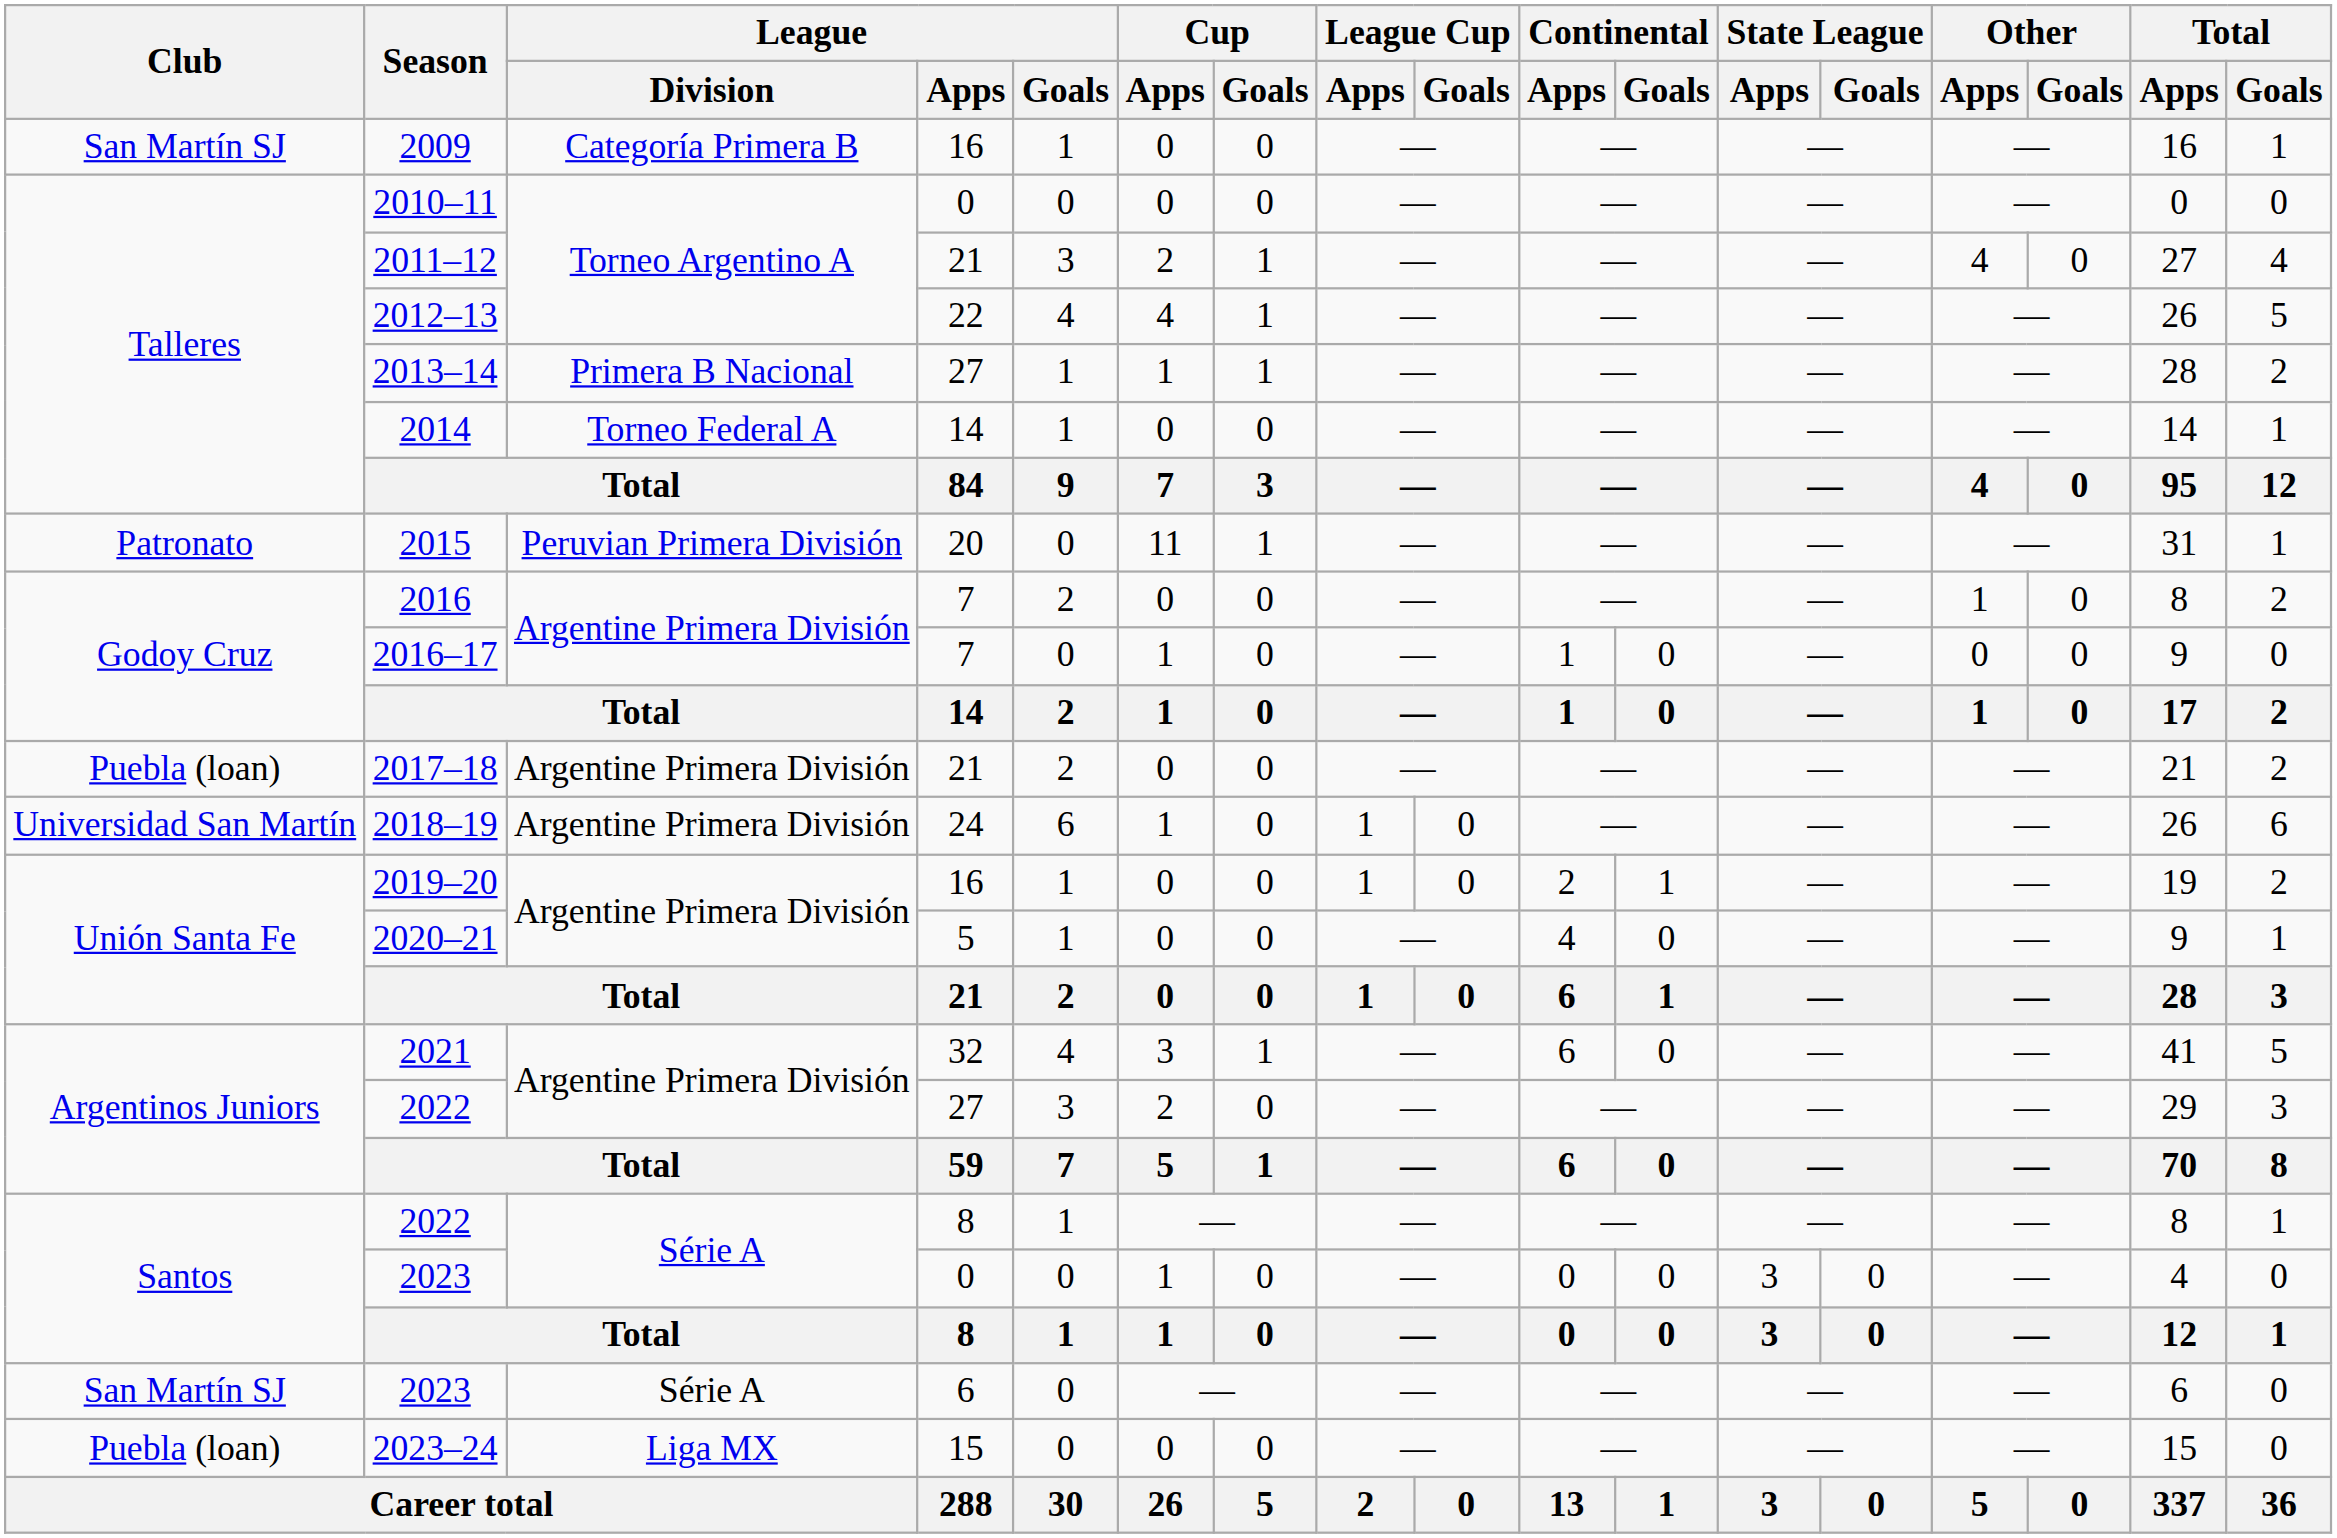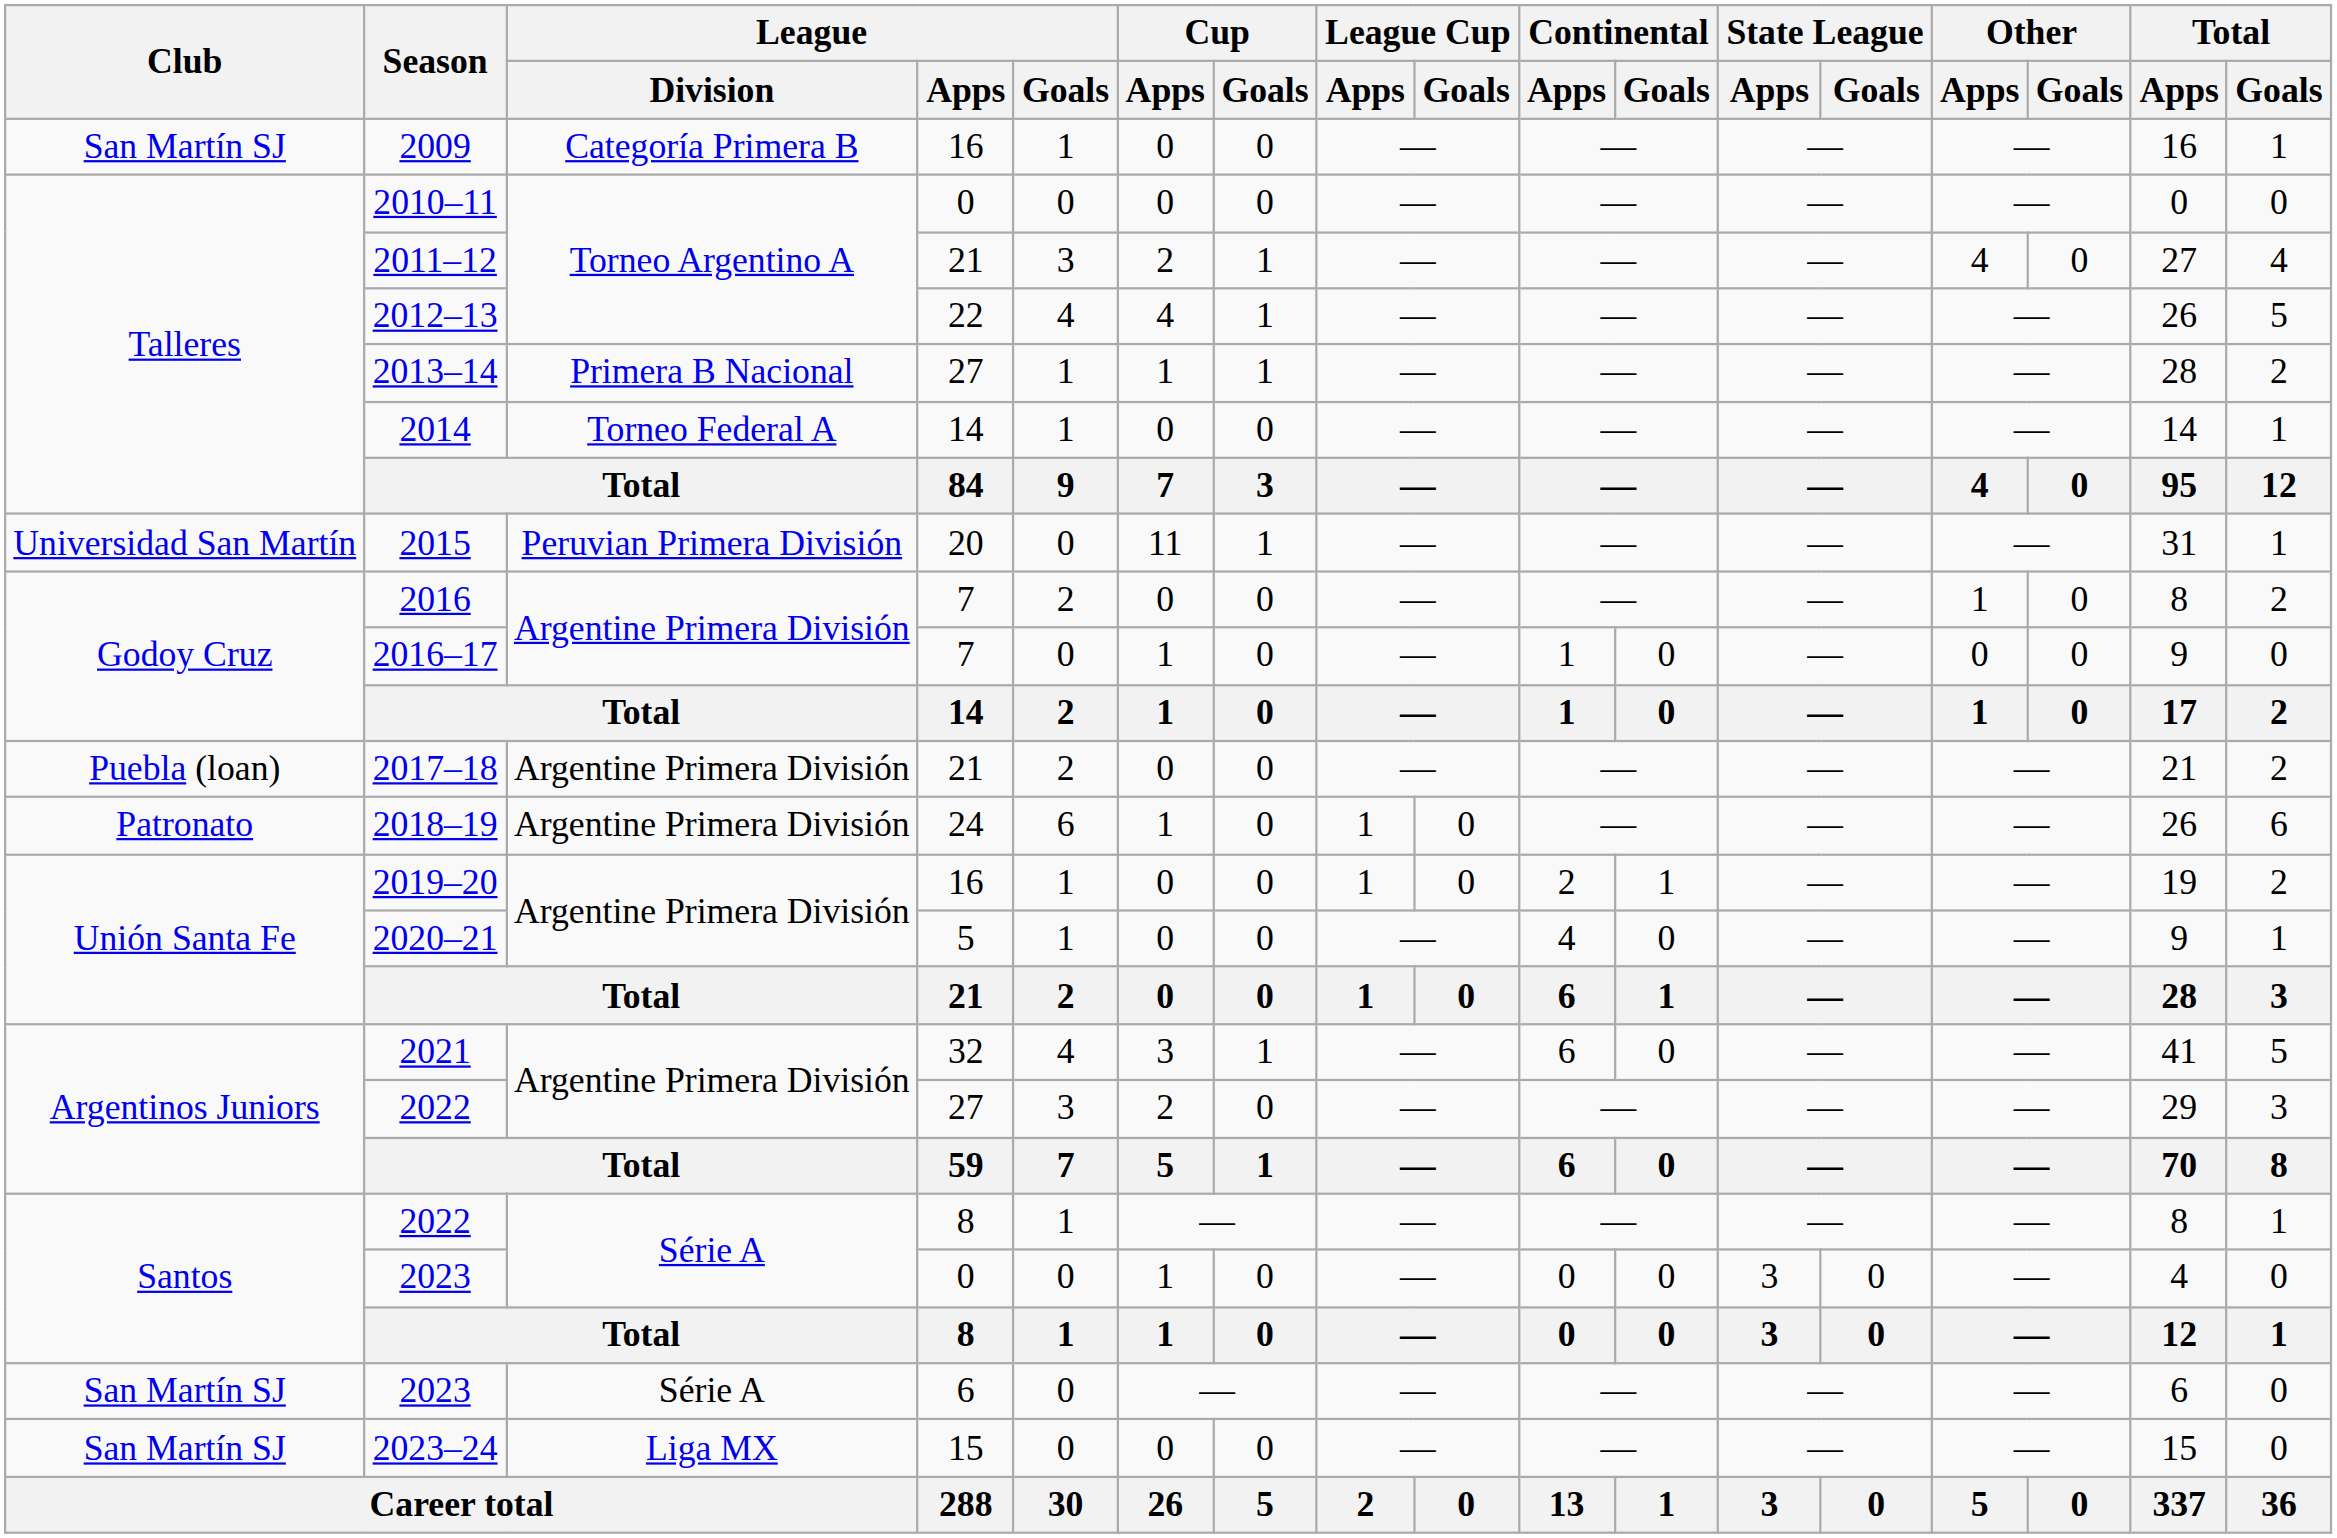 <table class="wikitable" style="text-align:center">
 <tr>
 <th rowspan="2">Club</th>
 <th rowspan="2">Season</th>
 <th colspan="3">League</th>
 <th colspan="2">Cup</th>
 <th colspan="2">League Cup</th>
 <th colspan="2">Continental</th>
 <th colspan="2">State League</th>
 <th colspan="2">Other</th>
 <th colspan="2">Total</th>
 </tr>
 <tr>
 <th>Division</th>
 <th>Apps</th>
 <th>Goals</th>
 <th>Apps</th>
 <th>Goals</th>
 <th>Apps</th>
 <th>Goals</th>
 <th>Apps</th>
 <th>Goals</th>
 <th>Apps</th>
 <th>Goals</th>
 <th>Apps</th>
 <th>Goals</th>
 <th>Apps</th>
 <th>Goals</th>
 </tr>
 <tr>
 <td><a href='#'>San Martín SJ</a></td>
 <td><a href='#'>2009</a></td>
 <td><a href='#'>Categoría Primera B</a></td>
 <td>16</td>
 <td>1</td>
 <td>0</td>
 <td>0</td>
 <td colspan="2">—</td>
 <td colspan="2">—</td>
 <td colspan="2">—</td>
 <td colspan="2">—</td>
 <td>16</td>
 <td>1</td>
 </tr>
 <tr>
 <td rowspan="6"><a href='#'>Talleres</a></td>
 <td><a href='#'>2010–11</a></td>
 <td rowspan="3"><a href='#'>Torneo Argentino A</a></td>
 <td>0</td>
 <td>0</td>
 <td>0</td>
 <td>0</td>
 <td colspan="2">—</td>
 <td colspan="2">—</td>
 <td colspan="2">—</td>
 <td colspan="2">—</td>
 <td>0</td>
 <td>0</td>
 </tr>
 <tr>
 <td><a href='#'>2011–12</a></td>
 <td>21</td>
 <td>3</td>
 <td>2</td>
 <td>1</td>
 <td colspan="2">—</td>
 <td colspan="2">—</td>
 <td colspan="2">—</td>
 <td>4</td>
 <td>0</td>
 <td>27</td>
 <td>4</td>
 </tr>
 <tr>
 <td><a href='#'>2012–13</a></td>
 <td>22</td>
 <td>4</td>
 <td>4</td>
 <td>1</td>
 <td colspan="2">—</td>
 <td colspan="2">—</td>
 <td colspan="2">—</td>
 <td colspan="2">—</td>
 <td>26</td>
 <td>5</td>
 </tr>
 <tr>
 <td><a href='#'>2013–14</a></td>
 <td><a href='#'>Primera B Nacional</a></td>
 <td>27</td>
 <td>1</td>
 <td>1</td>
 <td>1</td>
 <td colspan="2">—</td>
 <td colspan="2">—</td>
 <td colspan="2">—</td>
 <td colspan="2">—</td>
 <td>28</td>
 <td>2</td>
 </tr>
 <tr>
 <td><a href='#'>2014</a></td>
 <td><a href='#'>Torneo Federal A</a></td>
 <td>14</td>
 <td>1</td>
 <td>0</td>
 <td>0</td>
 <td colspan="2">—</td>
 <td colspan="2">—</td>
 <td colspan="2">—</td>
 <td colspan="2">—</td>
 <td>14</td>
 <td>1</td>
 </tr>
 <tr>
 <th colspan="2">Total</th>
 <th>84</th>
 <th>9</th>
 <th>7</th>
 <th>3</th>
 <th colspan="2">—</th>
 <th colspan="2">—</th>
 <th colspan="2">—</th>
 <th>4</th>
 <th>0</th>
 <th>95</th>
 <th>12</th>
 </tr>
 <tr>
-<td><a href='#'>Patronato</a></td>
+<td><a href='#'>Universidad San Martín</a></td>
 <td><a href='#'>2015</a></td>
 <td><a href='#'>Peruvian Primera División</a></td>
 <td>20</td>
 <td>0</td>
 <td>11</td>
 <td>1</td>
 <td colspan="2">—</td>
 <td colspan="2">—</td>
 <td colspan="2">—</td>
 <td colspan="2">—</td>
 <td>31</td>
 <td>1</td>
 </tr>
 <tr>
 <td rowspan="3"><a href='#'>Godoy Cruz</a></td>
 <td><a href='#'>2016</a></td>
 <td rowspan="2"><a href='#'>Argentine Primera División</a></td>
 <td>7</td>
 <td>2</td>
 <td>0</td>
 <td>0</td>
 <td colspan="2">—</td>
 <td colspan="2">—</td>
 <td colspan="2">—</td>
 <td>1</td>
 <td>0</td>
 <td>8</td>
 <td>2</td>
 </tr>
 <tr>
 <td><a href='#'>2016–17</a></td>
 <td>7</td>
 <td>0</td>
 <td>1</td>
 <td>0</td>
 <td colspan="2">—</td>
 <td>1</td>
 <td>0</td>
 <td colspan="2">—</td>
 <td>0</td>
 <td>0</td>
 <td>9</td>
 <td>0</td>
 </tr>
 <tr>
 <th colspan="2">Total</th>
 <th>14</th>
 <th>2</th>
 <th>1</th>
 <th>0</th>
 <th colspan="2">—</th>
 <th>1</th>
 <th>0</th>
 <th colspan="2">—</th>
 <th>1</th>
 <th>0</th>
 <th>17</th>
 <th>2</th>
 </tr>
 <tr>
 <td><a href='#'>Puebla</a> (loan)</td>
 <td><a href='#'>2017–18</a></td>
 <td>Argentine Primera División</td>
 <td>21</td>
 <td>2</td>
 <td>0</td>
 <td>0</td>
 <td colspan="2">—</td>
 <td colspan="2">—</td>
 <td colspan="2">—</td>
 <td colspan="2">—</td>
 <td>21</td>
 <td>2</td>
 </tr>
 <tr>
-<td><a href='#'>Universidad San Martín</a></td>
+<td><a href='#'>Patronato</a></td>
 <td><a href='#'>2018–19</a></td>
 <td>Argentine Primera División</td>
 <td>24</td>
 <td>6</td>
 <td>1</td>
 <td>0</td>
 <td>1</td>
 <td>0</td>
 <td colspan="2">—</td>
 <td colspan="2">—</td>
 <td colspan="2">—</td>
 <td>26</td>
 <td>6</td>
 </tr>
 <tr>
 <td rowspan="3"><a href='#'>Unión Santa Fe</a></td>
 <td><a href='#'>2019–20</a></td>
 <td rowspan="2">Argentine Primera División</td>
 <td>16</td>
 <td>1</td>
 <td>0</td>
 <td>0</td>
 <td>1</td>
 <td>0</td>
 <td>2</td>
 <td>1</td>
 <td colspan="2">—</td>
 <td colspan="2">—</td>
 <td>19</td>
 <td>2</td>
 </tr>
 <tr>
 <td><a href='#'>2020–21</a></td>
 <td>5</td>
 <td>1</td>
 <td>0</td>
 <td>0</td>
 <td colspan="2">—</td>
 <td>4</td>
 <td>0</td>
 <td colspan="2">—</td>
 <td colspan="2">—</td>
 <td>9</td>
 <td>1</td>
 </tr>
 <tr>
 <th colspan="2">Total</th>
 <th>21</th>
 <th>2</th>
 <th>0</th>
 <th>0</th>
 <th>1</th>
 <th>0</th>
 <th>6</th>
 <th>1</th>
 <th colspan="2">—</th>
 <th colspan="2">—</th>
 <th>28</th>
 <th>3</th>
 </tr>
 <tr>
 <td rowspan="3"><a href='#'>Argentinos Juniors</a></td>
 <td><a href='#'>2021</a></td>
 <td rowspan="2">Argentine Primera División</td>
 <td>32</td>
 <td>4</td>
 <td>3</td>
 <td>1</td>
 <td colspan="2">—</td>
 <td>6</td>
 <td>0</td>
 <td colspan="2">—</td>
 <td colspan="2">—</td>
 <td>41</td>
 <td>5</td>
 </tr>
 <tr>
 <td><a href='#'>2022</a></td>
 <td>27</td>
 <td>3</td>
 <td>2</td>
 <td>0</td>
 <td colspan="2">—</td>
 <td colspan="2">—</td>
 <td colspan="2">—</td>
 <td colspan="2">—</td>
 <td>29</td>
 <td>3</td>
 </tr>
 <tr>
 <th colspan="2">Total</th>
 <th>59</th>
 <th>7</th>
 <th>5</th>
 <th>1</th>
 <th colspan="2">—</th>
 <th>6</th>
 <th>0</th>
 <th colspan="2">—</th>
 <th colspan="2">—</th>
 <th>70</th>
 <th>8</th>
 </tr>
 <tr>
 <td rowspan="3"><a href='#'>Santos</a></td>
 <td><a href='#'>2022</a></td>
 <td rowspan="2"><a href='#'>Série A</a></td>
 <td>8</td>
 <td>1</td>
 <td colspan="2">—</td>
 <td colspan="2">—</td>
 <td colspan="2">—</td>
 <td colspan="2">—</td>
 <td colspan="2">—</td>
 <td>8</td>
 <td>1</td>
 </tr>
 <tr>
 <td><a href='#'>2023</a></td>
 <td>0</td>
 <td>0</td>
 <td>1</td>
 <td>0</td>
 <td colspan="2">—</td>
 <td>0</td>
 <td>0</td>
 <td>3</td>
 <td>0</td>
 <td colspan="2">—</td>
 <td>4</td>
 <td>0</td>
 </tr>
 <tr>
 <th colspan="2">Total</th>
 <th>8</th>
 <th>1</th>
 <th>1</th>
 <th>0</th>
 <th colspan="2">—</th>
 <th>0</th>
 <th>0</th>
 <th>3</th>
 <th>0</th>
 <th colspan="2">—</th>
 <th>12</th>
 <th>1</th>
 </tr>
 <tr>
 <td><a href='#'>San Martín SJ</a></td>
 <td><a href='#'>2023</a></td>
 <td>Série A</td>
 <td>6</td>
 <td>0</td>
 <td colspan="2">—</td>
 <td colspan="2">—</td>
 <td colspan="2">—</td>
 <td colspan="2">—</td>
 <td colspan="2">—</td>
 <td>6</td>
 <td>0</td>
 </tr>
 <tr>
-<td><a href='#'>Puebla</a> (loan)</td>
+<td><a href='#'>San Martín SJ</a></td>
 <td><a href='#'>2023–24</a></td>
 <td><a href='#'>Liga MX</a></td>
 <td>15</td>
 <td>0</td>
 <td>0</td>
 <td>0</td>
 <td colspan="2">—</td>
 <td colspan="2">—</td>
 <td colspan="2">—</td>
 <td colspan="2">—</td>
 <td>15</td>
 <td>0</td>
 </tr>
 <tr>
 <th colspan="3">Career total</th>
 <th>288</th>
 <th>30</th>
 <th>26</th>
 <th>5</th>
 <th>2</th>
 <th>0</th>
 <th>13</th>
 <th>1</th>
 <th>3</th>
 <th>0</th>
 <th>5</th>
 <th>0</th>
 <th>337</th>
 <th>36</th>
 </tr>
 </table>
